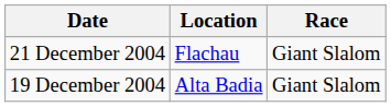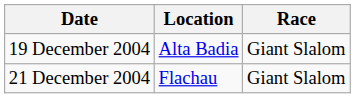 <table class="wikitable">
 <tr>
 <th>Date</th>
 <th>Location</th>
 <th>Race</th>
 </tr>
 <tr>
+<td>19 December 2004</td>
+<td> <a href='#'>Alta Badia</a></td>
+<td>Giant Slalom</td>
+</tr>
+<tr>
 <td>21 December 2004</td>
 <td> <a href='#'>Flachau</a></td>
 <td>Giant Slalom</td>
 </tr>
-<tr>
-<td>19 December 2004</td>
-<td> <a href='#'>Alta Badia</a></td>
-<td>Giant Slalom</td>
-</tr>
 </table>
